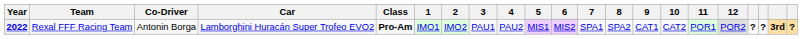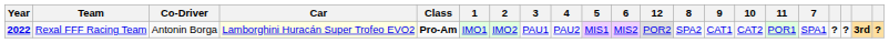 <table class="wikitable" style="text-align:center; font-size:90%">
 <tr>
 <th>Year</th>
 <th>Team</th>
 <th>Co-Driver</th>
 <th>Car</th>
 <th>Class</th>
 <th>1</th>
 <th>2</th>
 <th>3</th>
 <th>4</th>
 <th>5</th>
 <th>6</th>
-<th>7</th>
+<th>12</th>
 <th>8</th>
 <th>9</th>
 <th>10</th>
 <th>11</th>
-<th>12</th>
+<th>7</th>
 <th></th>
 <th></th>
 <th></th>
 <th></th>
 </tr>
 <tr>
 <th><a href='#'>2022</a></th>
 <td align="left"> <a href='#'>Rexal FFF Racing Team</a></td>
 <td align="left"> Antonin Borga</td>
-<td align="left"><a href='#'>Lamborghini Huracán Super Trofeo EVO2</a></td>
+<td align="left" style="background: lightyellow;"><a href='#'>Lamborghini Huracán Super Trofeo EVO2</a></td>
 <td><strong>Pro-Am</strong></td>
 <td style="background:#DFFFDF;"><a href='#'>IMO1</a><br></td>
 <td style="background:#DFFFDF;"><a href='#'>IMO2</a><br></td>
 <td style="background:#;"><a href='#'>PAU1</a><br></td>
 <td style="background:#;"><a href='#'>PAU2</a><br></td>
 <td style="background:#EFCFFF;"><a href='#'>MIS1</a><br></td>
 <td style="background:#EFCFFF;"><a href='#'>MIS2</a><br></td>
-<td style="background:#;"><a href='#'>SPA1</a><br></td>
+<td style="background:#DFDFDF;"><a href='#'>POR2</a><br></td>
 <td style="background:#;"><a href='#'>SPA2</a><br></td>
 <td style="background:#;"><a href='#'>CAT1</a><br></td>
 <td style="background:#;"><a href='#'>CAT2</a><br></td>
 <td style="background:#DFFFDF;"><a href='#'>POR1</a><br></td>
-<td style="background:#DFDFDF;"><a href='#'>POR2</a><br></td>
+<td style="background:#;"><a href='#'>SPA1</a><br></td>
 <td style="background:#;"><strong>?</strong></td>
 <td style="background:#;"><strong>?</strong></td>
 <td style="background:#FFDF9F;"><strong>3rd</strong></td>
 <td style="background:#FFDF9F;"><strong>?</strong></td>
 </tr>
 </table>
